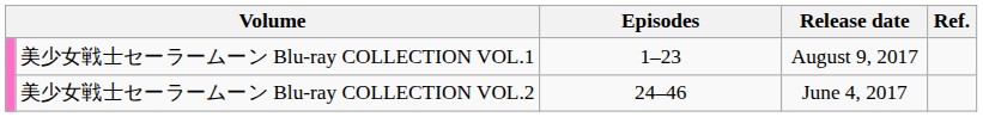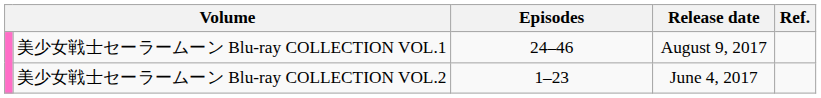 <table class="wikitable" style="text-align: center;">
 <tr>
 <th colspan="2">Volume</th>
 <th width="25%">Episodes</th>
 <th width="15%">Release date</th>
 <th width="5%">Ref.</th>
 </tr>
 <tr>
 <td rowspan="2" width="1%" style="background: #FF6EC7;"></td>
 <td>美少女戦士セーラームーン Blu-ray COLLECTION VOL.1</td>
-<td>1–23</td>
+<td>24–46</td>
 <td>August 9, 2017</td>
 <td></td>
 </tr>
 <tr>
 <td>美少女戦士セーラームーン Blu-ray COLLECTION VOL.2</td>
-<td>24–46</td>
+<td>1–23</td>
 <td>June 4, 2017</td>
 <td></td>
 </tr>
 </table>
